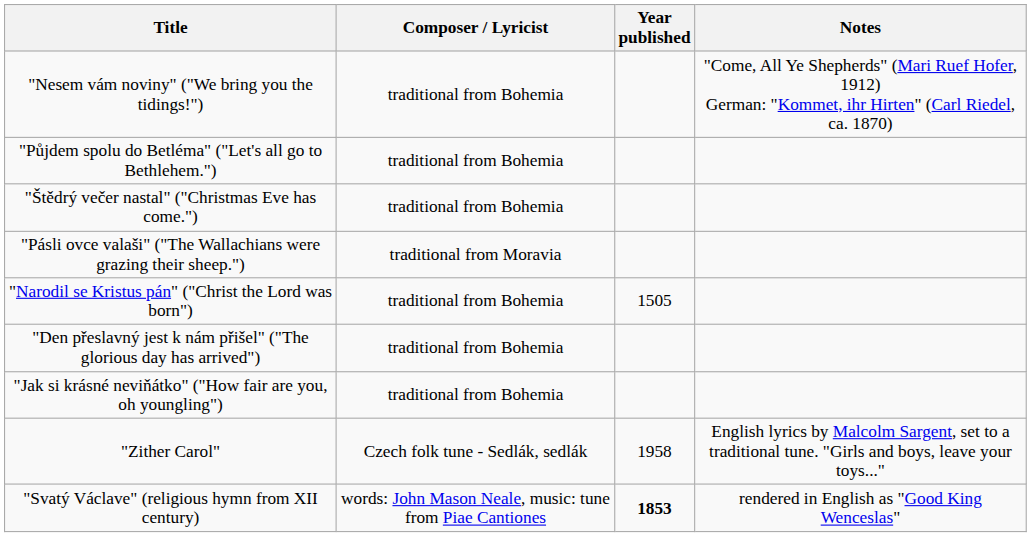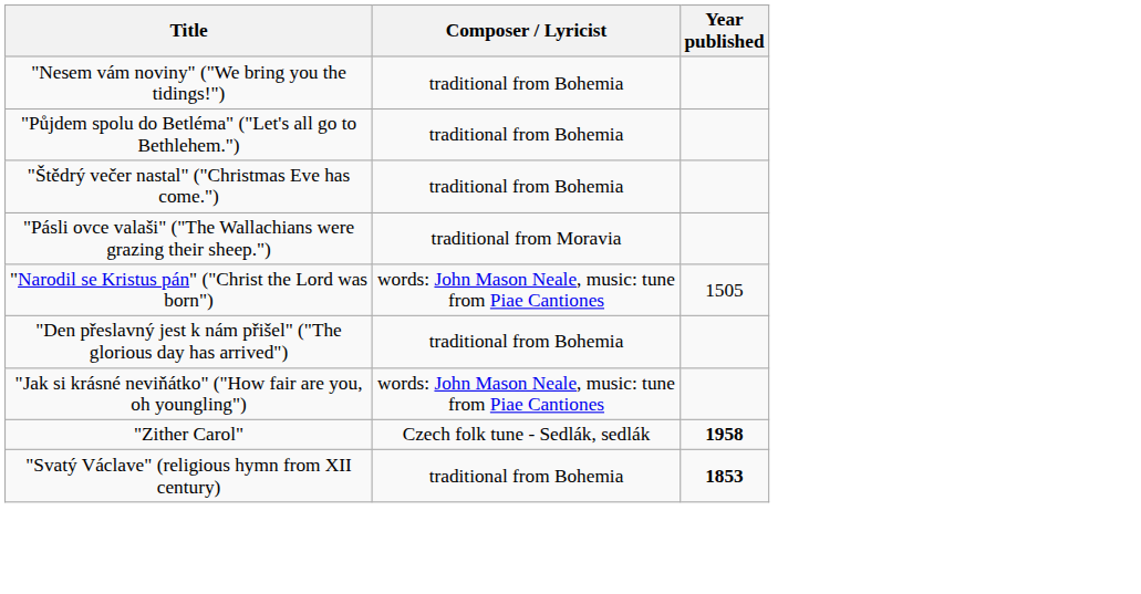 <table class="wikitable" style="text-align:center;">
 <tr>
 <th width="300">Title</th>
 <th width="250">Composer / Lyricist</th>
 <th width="20">Year published</th>
-<th width="300">Notes</th>
 </tr>
 <tr>
 <td>"Nesem vám noviny" ("We bring you the tidings!")</td>
 <td>traditional from Bohemia</td>
 <td></td>
-<td>"Come, All Ye Shepherds" (<a href='#'>Mari Ruef Hofer</a>, 1912) <br> German: "<a href='#'>Kommet, ihr Hirten</a>" (<a href='#'>Carl Riedel</a>, ca. 1870)</td>
 </tr>
 <tr>
 <td>"Půjdem spolu do Betléma" ("Let's all go to Bethlehem.")</td>
 <td>traditional from Bohemia</td>
-<td></td>
 <td></td>
 </tr>
 <tr>
 <td>"Štědrý večer nastal" ("Christmas Eve has come.")</td>
 <td>traditional from Bohemia</td>
 <td></td>
-<td></td>
 </tr>
 <tr>
 <td>"Pásli ovce valaši" ("The Wallachians were grazing their sheep.")</td>
 <td>traditional from Moravia</td>
 <td></td>
-<td></td>
 </tr>
 <tr>
 <td>"<a href='#'>Narodil se Kristus pán</a>" ("Christ the Lord was born")</td>
-<td>traditional from Bohemia</td>
+<td>words: <a href='#'>John Mason Neale</a>, music: tune from <a href='#'>Piae Cantiones</a></td>
 <td>1505</td>
-<td></td>
 </tr>
 <tr>
 <td>"Den přeslavný jest k nám přišel" ("The glorious day has arrived")</td>
 <td>traditional from Bohemia</td>
 <td></td>
-<td></td>
 </tr>
 <tr>
 <td>"Jak si krásné neviňátko" ("How fair are you, oh youngling")</td>
-<td>traditional from Bohemia</td>
-<td></td>
+<td>words: <a href='#'>John Mason Neale</a>, music: tune from <a href='#'>Piae Cantiones</a></td>
 <td></td>
 </tr>
 <tr>
 <td>"Zither Carol"</td>
 <td>Czech folk tune - Sedlák, sedlák</td>
-<td>1958</td>
-<td>English lyrics by <a href='#'>Malcolm Sargent</a>, set to a traditional tune. "Girls and boys, leave your toys..."</td>
+<td><strong>1958</strong></td>
 </tr>
 <tr>
 <td>"Svatý Václave" (religious hymn from XII century)</td>
-<td>words: <a href='#'>John Mason Neale</a>, music: tune from <a href='#'>Piae Cantiones</a></td>
+<td>traditional from Bohemia</td>
 <td><strong>1853</strong></td>
-<td>rendered in English as "<a href='#'>Good King Wenceslas</a>"</td>
 </tr>
 </table>
